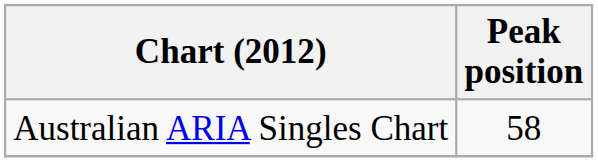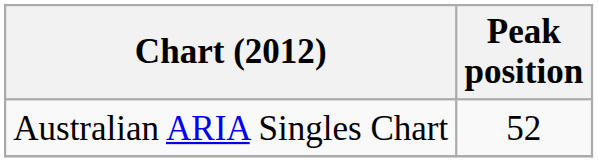 <table class="wikitable">
 <tr>
 <th align="left">Chart (2012)</th>
 <th align="center">Peak<br>position</th>
 </tr>
 <tr>
 <td align="left">Australian <a href='#'>ARIA</a> Singles Chart</td>
-<td align="center">58</td>
+<td align="center">52</td>
 </tr>
 <tr>
 </tr>
 </table>
